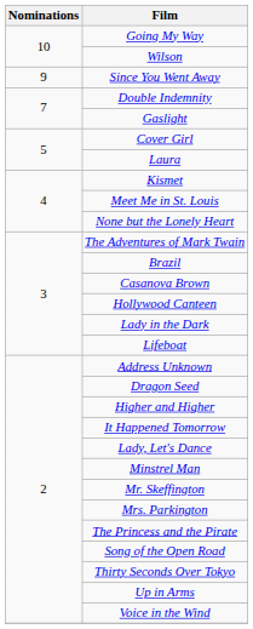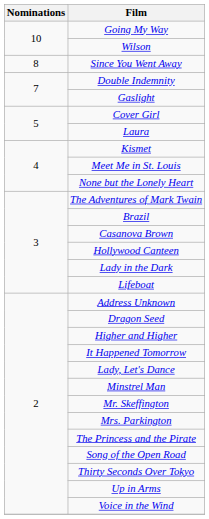 <table class="wikitable" rowspan="2" style="text-align:center;">
 <tr>
 <th scope="col" style="width:55px;">Nominations</th>
 <th scope="col" style="text-align:center;">Film</th>
 </tr>
 <tr>
 <td rowspan="2" style="text-align:center">10</td>
 <td><em><a href='#'>Going My Way</a></em></td>
 </tr>
 <tr>
 <td><em><a href='#'>Wilson</a></em></td>
 </tr>
 <tr>
-<td rowspan="1" style="text-align:center">9</td>
+<td rowspan="1" style="text-align:center">8</td>
 <td><em><a href='#'>Since You Went Away</a></em></td>
 </tr>
 <tr>
 <td rowspan="2" style="text-align:center">7</td>
 <td><em><a href='#'>Double Indemnity</a></em></td>
 </tr>
 <tr>
 <td><em><a href='#'>Gaslight</a></em></td>
 </tr>
 <tr>
 <td rowspan="2" style="text-align:center">5</td>
 <td><em><a href='#'>Cover Girl</a></em></td>
 </tr>
 <tr>
 <td><em><a href='#'>Laura</a></em></td>
 </tr>
 <tr>
 <td rowspan="3" style="text-align:center">4</td>
 <td><em><a href='#'>Kismet</a></em></td>
 </tr>
 <tr>
 <td><em><a href='#'>Meet Me in St. Louis</a></em></td>
 </tr>
 <tr>
 <td><em><a href='#'>None but the Lonely Heart</a></em></td>
 </tr>
 <tr>
 <td rowspan="6" style="text-align:center">3</td>
 <td><em><a href='#'>The Adventures of Mark Twain</a></em></td>
 </tr>
 <tr>
 <td><em><a href='#'>Brazil</a></em></td>
 </tr>
 <tr>
 <td><em><a href='#'>Casanova Brown</a></em></td>
 </tr>
 <tr>
 <td><em><a href='#'>Hollywood Canteen</a></em></td>
 </tr>
 <tr>
 <td><em><a href='#'>Lady in the Dark</a></em></td>
 </tr>
 <tr>
 <td><em><a href='#'>Lifeboat</a></em></td>
 </tr>
 <tr>
 <td rowspan="13" style="text-align:center">2</td>
 <td><em><a href='#'>Address Unknown</a></em></td>
 </tr>
 <tr>
 <td><em><a href='#'>Dragon Seed</a></em></td>
 </tr>
 <tr>
 <td><em><a href='#'>Higher and Higher</a></em></td>
 </tr>
 <tr>
 <td><em><a href='#'>It Happened Tomorrow</a></em></td>
 </tr>
 <tr>
 <td><em><a href='#'>Lady, Let's Dance</a></em></td>
 </tr>
 <tr>
 <td><em><a href='#'>Minstrel Man</a></em></td>
 </tr>
 <tr>
 <td><em><a href='#'>Mr. Skeffington</a></em></td>
 </tr>
 <tr>
 <td><em><a href='#'>Mrs. Parkington</a></em></td>
 </tr>
 <tr>
 <td><em><a href='#'>The Princess and the Pirate</a></em></td>
 </tr>
 <tr>
 <td><em><a href='#'>Song of the Open Road</a></em></td>
 </tr>
 <tr>
 <td><em><a href='#'>Thirty Seconds Over Tokyo</a></em></td>
 </tr>
 <tr>
 <td><em><a href='#'>Up in Arms</a></em></td>
 </tr>
 <tr>
 <td><em><a href='#'>Voice in the Wind</a></em></td>
 </tr>
 <tr>
 </tr>
 </table>
